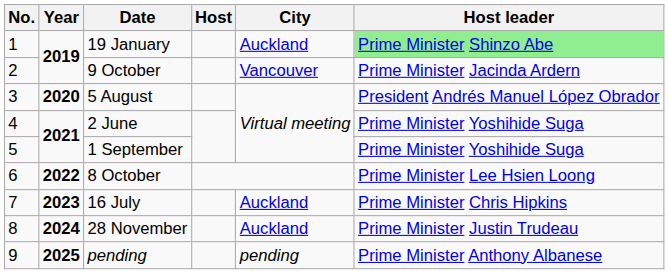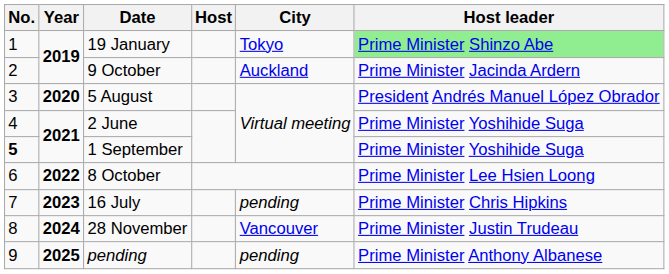 <table class="wikitable unsortable">
 <tr>
 <th>No.</th>
 <th>Year</th>
 <th>Date</th>
 <th>Host</th>
 <th>City</th>
 <th>Host leader</th>
 </tr>
 <tr>
 <td>1</td>
 <td rowspan="2"><strong>2019</strong></td>
 <td>19 January</td>
 <td></td>
-<td><a href='#'>Auckland</a></td>
+<td><a href='#'>Tokyo</a></td>
 <td style="background: lightgreen;"><a href='#'>Prime Minister</a> <a href='#'>Shinzo Abe</a></td>
 </tr>
 <tr>
 <td>2</td>
 <td>9 October</td>
 <td></td>
-<td><a href='#'>Vancouver</a></td>
+<td><a href='#'>Auckland</a></td>
 <td><a href='#'>Prime Minister</a> <a href='#'>Jacinda Ardern</a></td>
 </tr>
 <tr>
 <td>3</td>
 <td><strong>2020</strong></td>
 <td>5 August</td>
 <td></td>
 <td rowspan="3"><em>Virtual meeting</em></td>
 <td><a href='#'>President</a> <a href='#'>Andrés Manuel López Obrador</a></td>
 </tr>
 <tr>
 <td>4</td>
 <td rowspan="2"><strong>2021</strong></td>
 <td>2 June</td>
 <td rowspan="2"></td>
 <td><a href='#'>Prime Minister</a> <a href='#'>Yoshihide Suga</a></td>
 </tr>
 <tr>
-<td>5</td>
+<td><strong>5</strong></td>
 <td>1 September</td>
 <td><a href='#'>Prime Minister</a> <a href='#'>Yoshihide Suga</a></td>
 </tr>
 <tr>
 <td>6</td>
 <td><strong>2022</strong></td>
 <td>8 October</td>
 <td colspan="2"></td>
 <td><a href='#'>Prime Minister</a> <a href='#'>Lee Hsien Loong</a></td>
 </tr>
 <tr>
 <td>7</td>
 <td><strong>2023</strong></td>
 <td>16 July</td>
 <td></td>
-<td><a href='#'>Auckland</a></td>
+<td><em>pending</em></td>
 <td><a href='#'>Prime Minister</a> <a href='#'>Chris Hipkins</a></td>
 </tr>
 <tr>
 <td>8</td>
 <td><strong>2024</strong></td>
 <td>28 November</td>
 <td></td>
-<td><a href='#'>Auckland</a></td>
+<td><a href='#'>Vancouver</a></td>
 <td><a href='#'>Prime Minister</a> <a href='#'>Justin Trudeau</a></td>
 </tr>
 <tr>
 <td>9</td>
 <td><strong>2025</strong></td>
 <td><em>pending</em></td>
 <td></td>
 <td><em>pending</em></td>
 <td><a href='#'>Prime Minister</a> <a href='#'>Anthony Albanese</a></td>
 </tr>
 </table>
